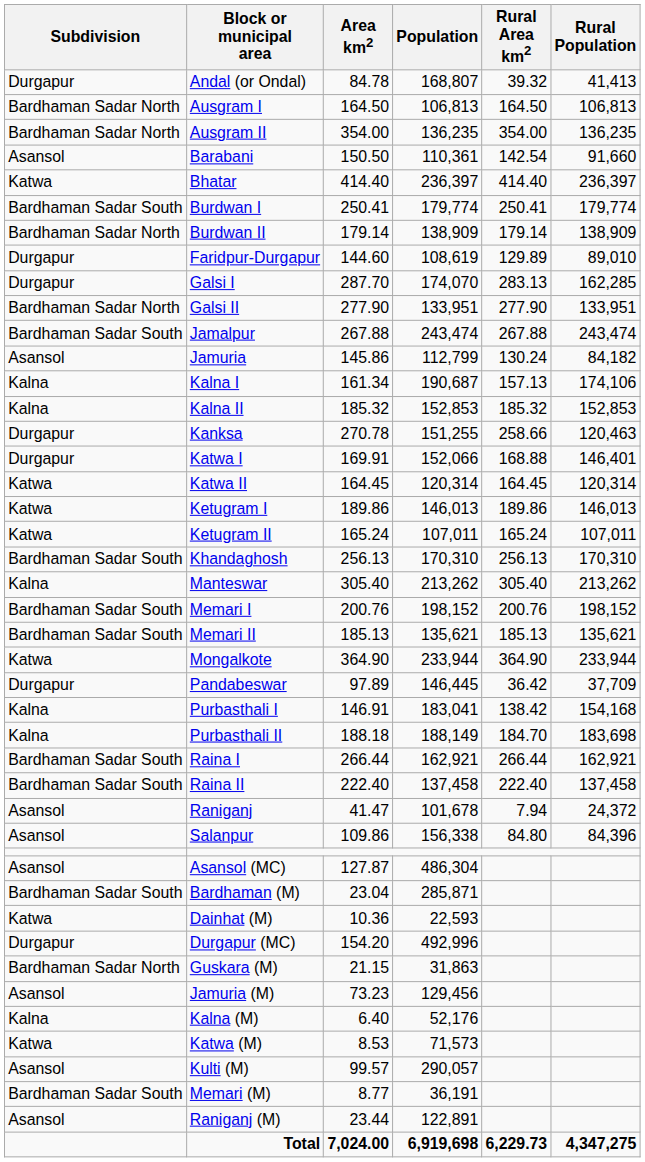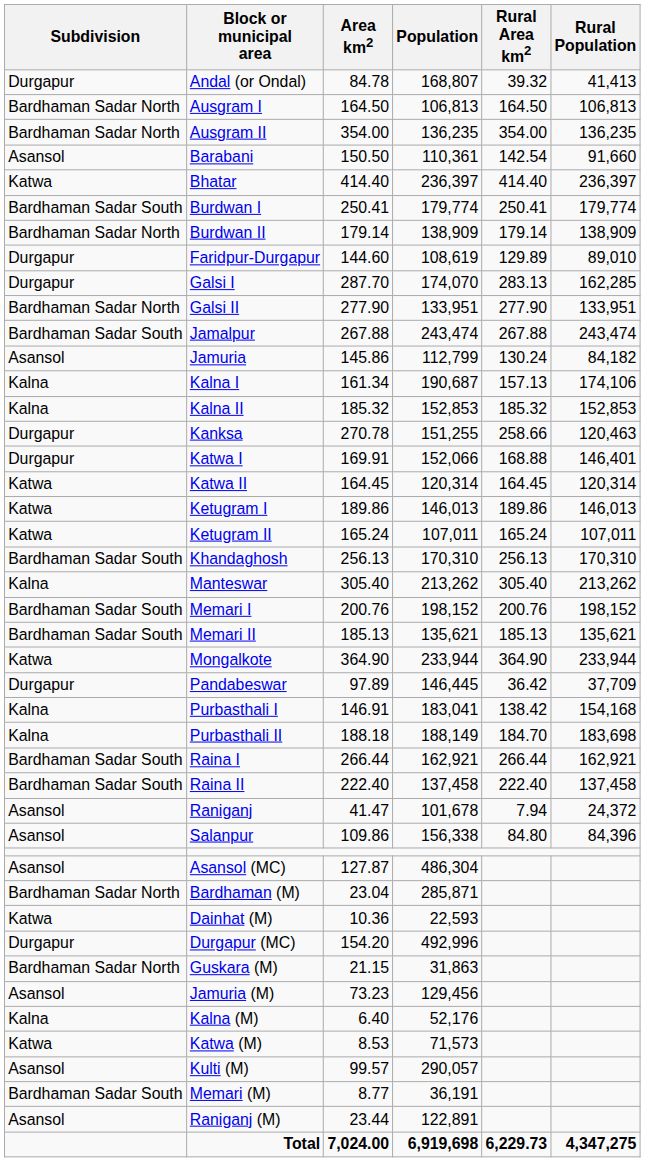 <table class="wikitable sortable">
 <tr>
 <th>Subdivision</th>
 <th>Block or<br>municipal<br>area</th>
 <th>Area<br>km<sup>2</sup></th>
 <th>Population</th>
 <th>Rural<br>Area<br>km<sup>2</sup></th>
 <th>Rural<br>Population</th>
 </tr>
 <tr>
 <td>Durgapur</td>
 <td><a href='#'>Andal</a> (or Ondal)</td>
 <td style="text-align:right">84.78</td>
 <td style="text-align:right">168,807</td>
 <td style="text-align:right">39.32</td>
 <td style="text-align:right">41,413</td>
 </tr>
 <tr>
 <td>Bardhaman Sadar North</td>
 <td><a href='#'>Ausgram I</a></td>
 <td style="text-align:right">164.50</td>
 <td style="text-align:right">106,813</td>
 <td style="text-align:right">164.50</td>
 <td style="text-align:right">106,813</td>
 </tr>
 <tr>
 <td>Bardhaman Sadar North</td>
 <td><a href='#'>Ausgram II</a></td>
 <td style="text-align:right">354.00</td>
 <td style="text-align:right">136,235</td>
 <td style="text-align:right">354.00</td>
 <td style="text-align:right">136,235</td>
 </tr>
 <tr>
 <td>Asansol</td>
 <td><a href='#'>Barabani</a></td>
 <td style="text-align:right">150.50</td>
 <td style="text-align:right">110,361</td>
 <td style="text-align:right">142.54</td>
 <td style="text-align:right">91,660</td>
 </tr>
 <tr>
 <td>Katwa</td>
 <td><a href='#'>Bhatar</a></td>
 <td style="text-align:right">414.40</td>
 <td style="text-align:right">236,397</td>
 <td style="text-align:right">414.40</td>
 <td style="text-align:right">236,397</td>
 </tr>
 <tr>
 <td>Bardhaman Sadar South</td>
 <td><a href='#'>Burdwan I</a></td>
 <td style="text-align:right">250.41</td>
 <td style="text-align:right">179,774</td>
 <td style="text-align:right">250.41</td>
 <td style="text-align:right">179,774</td>
 </tr>
 <tr>
 <td>Bardhaman Sadar North</td>
 <td><a href='#'>Burdwan II</a></td>
 <td style="text-align:right">179.14</td>
 <td style="text-align:right">138,909</td>
 <td style="text-align:right">179.14</td>
 <td style="text-align:right">138,909</td>
 </tr>
 <tr>
 <td>Durgapur</td>
 <td><a href='#'>Faridpur-Durgapur</a></td>
 <td style="text-align:right">144.60</td>
 <td style="text-align:right">108,619</td>
 <td style="text-align:right">129.89</td>
 <td style="text-align:right">89,010</td>
 </tr>
 <tr>
 <td>Durgapur</td>
 <td><a href='#'>Galsi I</a></td>
 <td style="text-align:right">287.70</td>
 <td style="text-align:right">174,070</td>
 <td style="text-align:right">283.13</td>
 <td style="text-align:right">162,285</td>
 </tr>
 <tr>
 <td>Bardhaman Sadar North</td>
 <td><a href='#'>Galsi II</a></td>
 <td style="text-align:right">277.90</td>
 <td style="text-align:right">133,951</td>
 <td style="text-align:right">277.90</td>
 <td style="text-align:right">133,951</td>
 </tr>
 <tr>
 <td>Bardhaman Sadar South</td>
 <td><a href='#'>Jamalpur</a></td>
 <td style="text-align:right">267.88</td>
 <td style="text-align:right">243,474</td>
 <td style="text-align:right">267.88</td>
 <td style="text-align:right">243,474</td>
 </tr>
 <tr>
 <td>Asansol</td>
 <td><a href='#'>Jamuria</a></td>
 <td style="text-align:right">145.86</td>
 <td style="text-align:right">112,799</td>
 <td style="text-align:right">130.24</td>
 <td style="text-align:right">84,182</td>
 </tr>
 <tr>
 <td>Kalna</td>
 <td><a href='#'>Kalna I</a></td>
 <td style="text-align:right">161.34</td>
 <td style="text-align:right">190,687</td>
 <td style="text-align:right">157.13</td>
 <td style="text-align:right">174,106</td>
 </tr>
 <tr>
 <td>Kalna</td>
 <td><a href='#'>Kalna II</a></td>
 <td style="text-align:right">185.32</td>
 <td style="text-align:right">152,853</td>
 <td style="text-align:right">185.32</td>
 <td style="text-align:right">152,853</td>
 </tr>
 <tr>
 <td>Durgapur</td>
 <td><a href='#'>Kanksa</a></td>
 <td style="text-align:right">270.78</td>
 <td style="text-align:right">151,255</td>
 <td style="text-align:right">258.66</td>
 <td style="text-align:right">120,463</td>
 </tr>
 <tr>
 <td>Durgapur</td>
 <td><a href='#'>Katwa I</a></td>
 <td style="text-align:right">169.91</td>
 <td style="text-align:right">152,066</td>
 <td style="text-align:right">168.88</td>
 <td style="text-align:right">146,401</td>
 </tr>
 <tr>
 <td>Katwa</td>
 <td><a href='#'>Katwa II</a></td>
 <td style="text-align:right">164.45</td>
 <td style="text-align:right">120,314</td>
 <td style="text-align:right">164.45</td>
 <td style="text-align:right">120,314</td>
 </tr>
 <tr>
 <td>Katwa</td>
 <td><a href='#'>Ketugram I</a></td>
 <td style="text-align:right">189.86</td>
 <td style="text-align:right">146,013</td>
 <td style="text-align:right">189.86</td>
 <td style="text-align:right">146,013</td>
 </tr>
 <tr>
 <td>Katwa</td>
 <td><a href='#'>Ketugram II</a></td>
 <td style="text-align:right">165.24</td>
 <td style="text-align:right">107,011</td>
 <td style="text-align:right">165.24</td>
 <td style="text-align:right">107,011</td>
 </tr>
 <tr>
 <td>Bardhaman Sadar South</td>
 <td><a href='#'>Khandaghosh</a></td>
 <td style="text-align:right">256.13</td>
 <td style="text-align:right">170,310</td>
 <td style="text-align:right">256.13</td>
 <td style="text-align:right">170,310</td>
 </tr>
 <tr>
 <td>Kalna</td>
 <td><a href='#'>Manteswar</a></td>
 <td style="text-align:right">305.40</td>
 <td style="text-align:right">213,262</td>
 <td style="text-align:right">305.40</td>
 <td style="text-align:right">213,262</td>
 </tr>
 <tr>
 <td>Bardhaman Sadar South</td>
 <td><a href='#'>Memari I</a></td>
 <td style="text-align:right">200.76</td>
 <td style="text-align:right">198,152</td>
 <td style="text-align:right">200.76</td>
 <td style="text-align:right">198,152</td>
 </tr>
 <tr>
 <td>Bardhaman Sadar South</td>
 <td><a href='#'>Memari II</a></td>
 <td style="text-align:right">185.13</td>
 <td style="text-align:right">135,621</td>
 <td style="text-align:right">185.13</td>
 <td style="text-align:right">135,621</td>
 </tr>
 <tr>
 <td>Katwa</td>
 <td><a href='#'>Mongalkote</a></td>
 <td style="text-align:right">364.90</td>
 <td style="text-align:right">233,944</td>
 <td style="text-align:right">364.90</td>
 <td style="text-align:right">233,944</td>
 </tr>
 <tr>
 <td>Durgapur</td>
 <td><a href='#'>Pandabeswar</a></td>
 <td style="text-align:right">97.89</td>
 <td style="text-align:right">146,445</td>
 <td style="text-align:right">36.42</td>
 <td style="text-align:right">37,709</td>
 </tr>
 <tr>
 <td>Kalna</td>
 <td><a href='#'>Purbasthali I</a></td>
 <td style="text-align:right">146.91</td>
 <td style="text-align:right">183,041</td>
 <td style="text-align:right">138.42</td>
 <td style="text-align:right">154,168</td>
 </tr>
 <tr>
 <td>Kalna</td>
 <td><a href='#'>Purbasthali II</a></td>
 <td style="text-align:right">188.18</td>
 <td style="text-align:right">188,149</td>
 <td style="text-align:right">184.70</td>
 <td style="text-align:right">183,698</td>
 </tr>
 <tr>
 <td>Bardhaman Sadar South</td>
 <td><a href='#'>Raina I</a></td>
 <td style="text-align:right">266.44</td>
 <td style="text-align:right">162,921</td>
 <td style="text-align:right">266.44</td>
 <td style="text-align:right">162,921</td>
 </tr>
 <tr>
 <td>Bardhaman Sadar South</td>
 <td><a href='#'>Raina II</a></td>
 <td style="text-align:right">222.40</td>
 <td style="text-align:right">137,458</td>
 <td style="text-align:right">222.40</td>
 <td style="text-align:right">137,458</td>
 </tr>
 <tr>
 <td>Asansol</td>
 <td><a href='#'>Raniganj</a></td>
 <td style="text-align:right">41.47</td>
 <td style="text-align:right">101,678</td>
 <td style="text-align:right">7.94</td>
 <td style="text-align:right">24,372</td>
 </tr>
 <tr>
 <td>Asansol</td>
 <td><a href='#'>Salanpur</a></td>
 <td style="text-align:right">109.86</td>
 <td style="text-align:right">156,338</td>
 <td style="text-align:right">84.80</td>
 <td style="text-align:right">84,396</td>
 </tr>
 <tr>
 <td></td>
 </tr>
 <tr>
 <td>Asansol</td>
 <td><a href='#'>Asansol</a> (MC)</td>
 <td style="text-align:right">127.87</td>
 <td style="text-align:right">486,304</td>
 <td></td>
 <td></td>
 </tr>
 <tr>
-<td>Bardhaman Sadar South</td>
+<td>Bardhaman Sadar North</td>
 <td><a href='#'>Bardhaman</a> (M)</td>
 <td style="text-align:right">23.04</td>
 <td style="text-align:right">285,871</td>
 <td></td>
 <td></td>
 </tr>
 <tr>
 <td>Katwa</td>
 <td><a href='#'>Dainhat</a> (M)</td>
 <td style="text-align:right">10.36</td>
 <td style="text-align:right">22,593</td>
 <td></td>
 <td></td>
 </tr>
 <tr>
 <td>Durgapur</td>
 <td><a href='#'>Durgapur</a> (MC)</td>
 <td style="text-align:right">154.20</td>
 <td style="text-align:right">492,996</td>
 <td></td>
 <td></td>
 </tr>
 <tr>
 <td>Bardhaman Sadar North</td>
 <td><a href='#'>Guskara</a> (M)</td>
 <td style="text-align:right">21.15</td>
 <td style="text-align:right">31,863</td>
 <td></td>
 <td></td>
 </tr>
 <tr>
 <td>Asansol</td>
 <td><a href='#'>Jamuria</a> (M)</td>
 <td style="text-align:right">73.23</td>
 <td style="text-align:right">129,456</td>
 <td></td>
 <td></td>
 </tr>
 <tr>
 <td>Kalna</td>
 <td><a href='#'>Kalna</a> (M)</td>
 <td style="text-align:right">6.40</td>
 <td style="text-align:right">52,176</td>
 <td></td>
 <td></td>
 </tr>
 <tr>
 <td>Katwa</td>
 <td><a href='#'>Katwa</a> (M)</td>
 <td style="text-align:right">8.53</td>
 <td style="text-align:right">71,573</td>
 <td></td>
 <td></td>
 </tr>
 <tr>
 <td>Asansol</td>
 <td><a href='#'>Kulti</a> (M)</td>
 <td style="text-align:right">99.57</td>
 <td style="text-align:right">290,057</td>
 <td></td>
 <td></td>
 </tr>
 <tr>
 <td>Bardhaman Sadar South</td>
 <td><a href='#'>Memari</a> (M)</td>
 <td style="text-align:right">8.77</td>
 <td style="text-align:right">36,191</td>
 <td></td>
 <td></td>
 </tr>
 <tr>
 <td>Asansol</td>
 <td><a href='#'>Raniganj</a> (M)</td>
 <td style="text-align:right">23.44</td>
 <td style="text-align:right">122,891</td>
 <td></td>
 <td></td>
 </tr>
 <tr>
 <td></td>
 <td style="text-align:right"><strong>Total</strong></td>
 <td style="text-align:right"><strong>7,024.00</strong></td>
 <td style="text-align:right"><strong>6,919,698</strong></td>
 <td style="text-align:right"><strong>6,229.73</strong></td>
 <td style="text-align:right"><strong>4,347,275</strong></td>
 </tr>
 </table>
